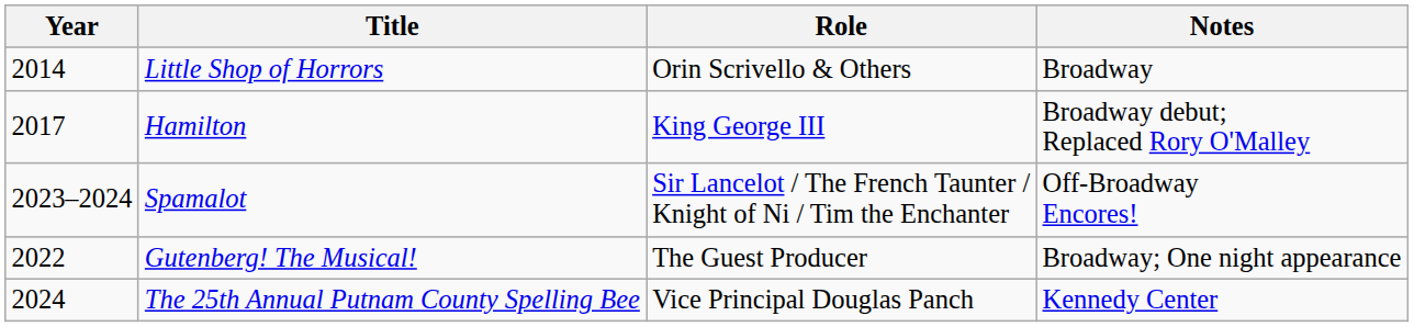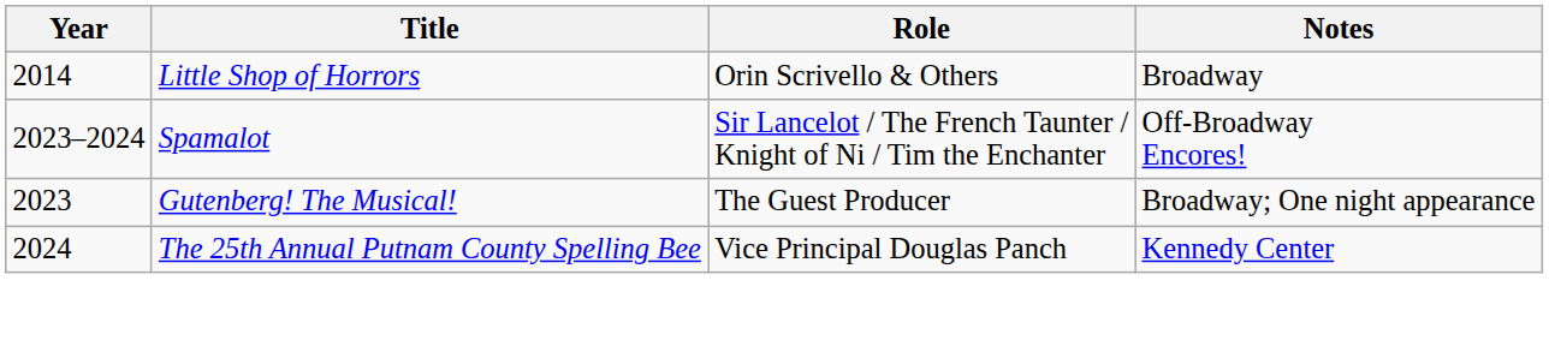 <table class="wikitable">
 <tr>
 <th>Year</th>
 <th>Title</th>
 <th>Role</th>
 <th>Notes</th>
 </tr>
 <tr>
 <td>2014</td>
 <td><em><a href='#'>Little Shop of Horrors</a></em></td>
 <td>Orin Scrivello & Others</td>
 <td>Broadway</td>
 </tr>
 <tr>
-<td>2017</td>
-<td><em><a href='#'>Hamilton</a></em></td>
-<td><a href='#'>King George III</a></td>
-<td>Broadway debut;<br>Replaced <a href='#'>Rory O'Malley</a></td>
-</tr>
-<tr>
 <td>2023–2024</td>
 <td><em><a href='#'>Spamalot</a></em></td>
 <td><a href='#'>Sir Lancelot</a> / The French Taunter / <br>Knight of Ni / Tim the Enchanter</td>
 <td>Off-Broadway<br><a href='#'>Encores!</a></td>
 </tr>
 <tr>
-<td>2022</td>
+<td>2023</td>
 <td><em><a href='#'>Gutenberg! The Musical!</a></em></td>
 <td>The Guest Producer</td>
 <td>Broadway; One night appearance</td>
 </tr>
 <tr>
 <td>2024</td>
 <td><em><a href='#'>The 25th Annual Putnam County Spelling Bee</a></em></td>
 <td>Vice Principal Douglas Panch</td>
 <td><a href='#'>Kennedy Center</a></td>
 </tr>
 </table>
